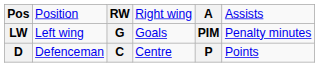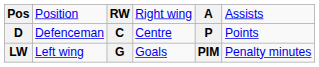 <table class="wikitable">
 <tr>
 <th>Pos</th>
 <td><a href='#'>Position</a></td>
 <th>RW</th>
 <td><a href='#'>Right wing</a></td>
 <th>A</th>
 <td><a href='#'>Assists</a></td>
 </tr>
 <tr>
+<th>D</th>
+<td><a href='#'>Defenceman</a></td>
+<th>C</th>
+<td><a href='#'>Centre</a></td>
+<th>P</th>
+<td><a href='#'>Points</a></td>
+</tr>
+<tr>
 <th>LW</th>
 <td><a href='#'>Left wing</a></td>
 <th>G</th>
 <td><a href='#'>Goals</a></td>
 <th>PIM</th>
 <td><a href='#'>Penalty minutes</a></td>
 </tr>
-<tr>
-<th>D</th>
-<td><a href='#'>Defenceman</a></td>
-<th>C</th>
-<td><a href='#'>Centre</a></td>
-<th>P</th>
-<td><a href='#'>Points</a></td>
-</tr>
 </table>
